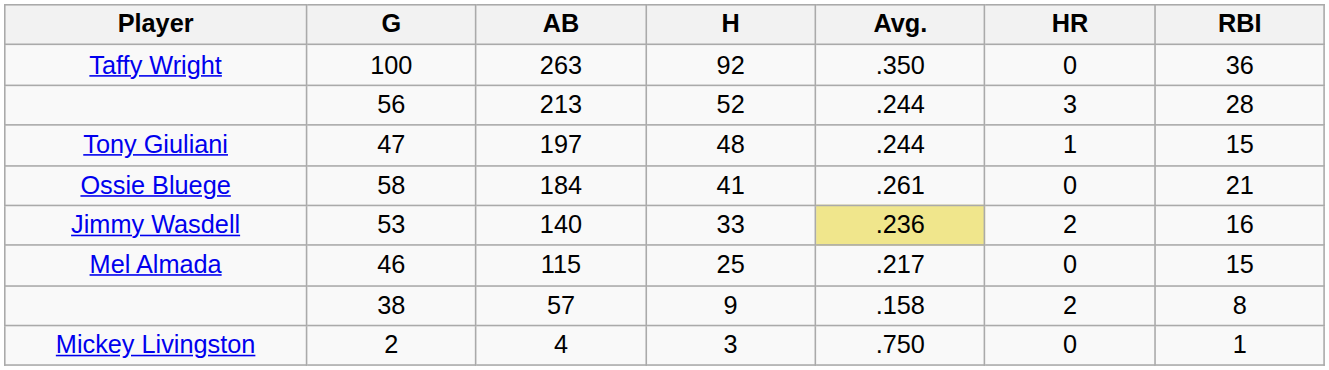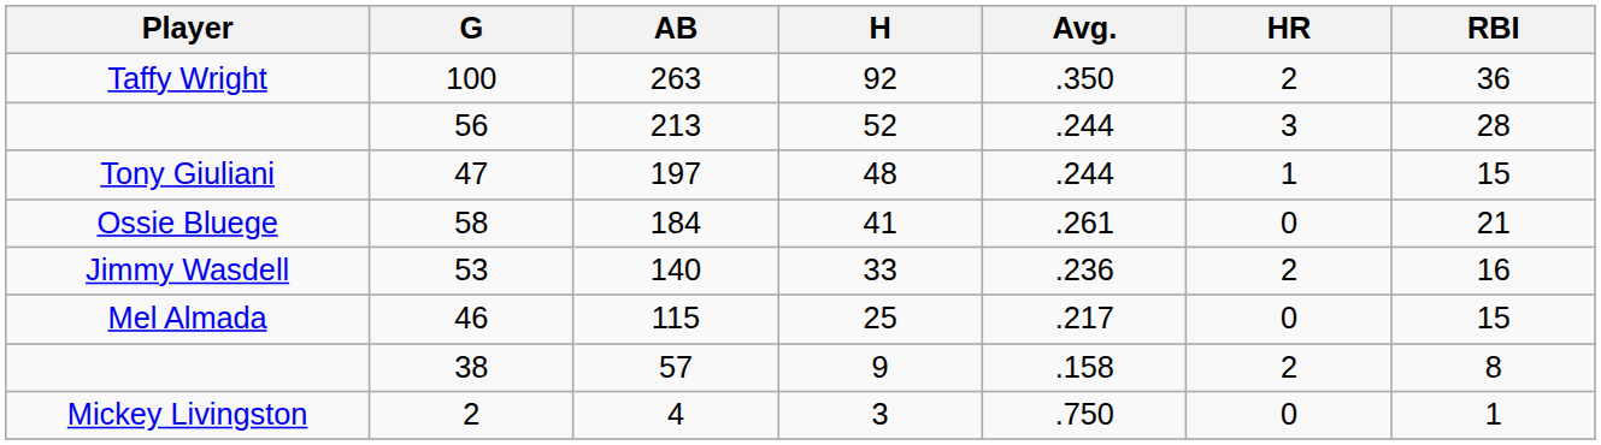 <table class="wikitable sortable">
 <tr>
 <th bgcolor="#DDDDFF" width="16%">Player</th>
 <th bgcolor="#DDDDFF" width="9%">G</th>
 <th bgcolor="#DDDDFF" width="9%">AB</th>
 <th bgcolor="#DDDDFF" width="9%">H</th>
 <th bgcolor="#DDDDFF" width="9%">Avg.</th>
 <th bgcolor="#DDDDFF" width="9%">HR</th>
 <th bgcolor="#DDDDFF" width="9%">RBI</th>
 </tr>
 <tr align="center">
 <td><a href='#'>Taffy Wright</a></td>
 <td>100</td>
 <td>263</td>
 <td>92</td>
 <td>.350</td>
-<td>0</td>
+<td>2</td>
 <td>36</td>
 </tr>
 <tr align="center">
 <td></td>
 <td>56</td>
 <td>213</td>
 <td>52</td>
 <td>.244</td>
 <td>3</td>
 <td>28</td>
 </tr>
 <tr align="center">
 <td><a href='#'>Tony Giuliani</a></td>
 <td>47</td>
 <td>197</td>
 <td>48</td>
 <td>.244</td>
 <td>1</td>
 <td>15</td>
 </tr>
 <tr align="center">
 <td><a href='#'>Ossie Bluege</a></td>
 <td>58</td>
 <td>184</td>
 <td>41</td>
 <td>.261</td>
 <td>0</td>
 <td>21</td>
 </tr>
 <tr align="center">
 <td><a href='#'>Jimmy Wasdell</a></td>
 <td>53</td>
 <td>140</td>
 <td>33</td>
-<td style="background: khaki;">.236</td>
+<td>.236</td>
 <td>2</td>
 <td>16</td>
 </tr>
 <tr align="center">
 <td><a href='#'>Mel Almada</a></td>
 <td>46</td>
 <td>115</td>
 <td>25</td>
 <td>.217</td>
 <td>0</td>
 <td>15</td>
 </tr>
 <tr align="center">
 <td></td>
 <td>38</td>
 <td>57</td>
 <td>9</td>
 <td>.158</td>
 <td>2</td>
 <td>8</td>
 </tr>
 <tr align="center">
 <td><a href='#'>Mickey Livingston</a></td>
 <td>2</td>
 <td>4</td>
 <td>3</td>
 <td>.750</td>
 <td>0</td>
 <td>1</td>
 </tr>
 </table>
